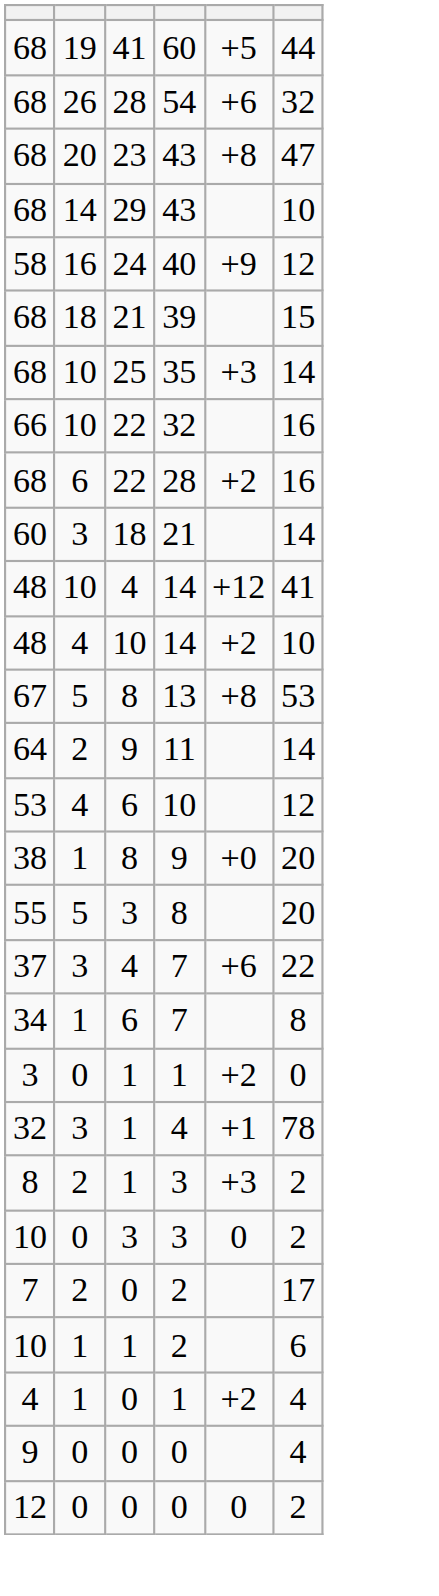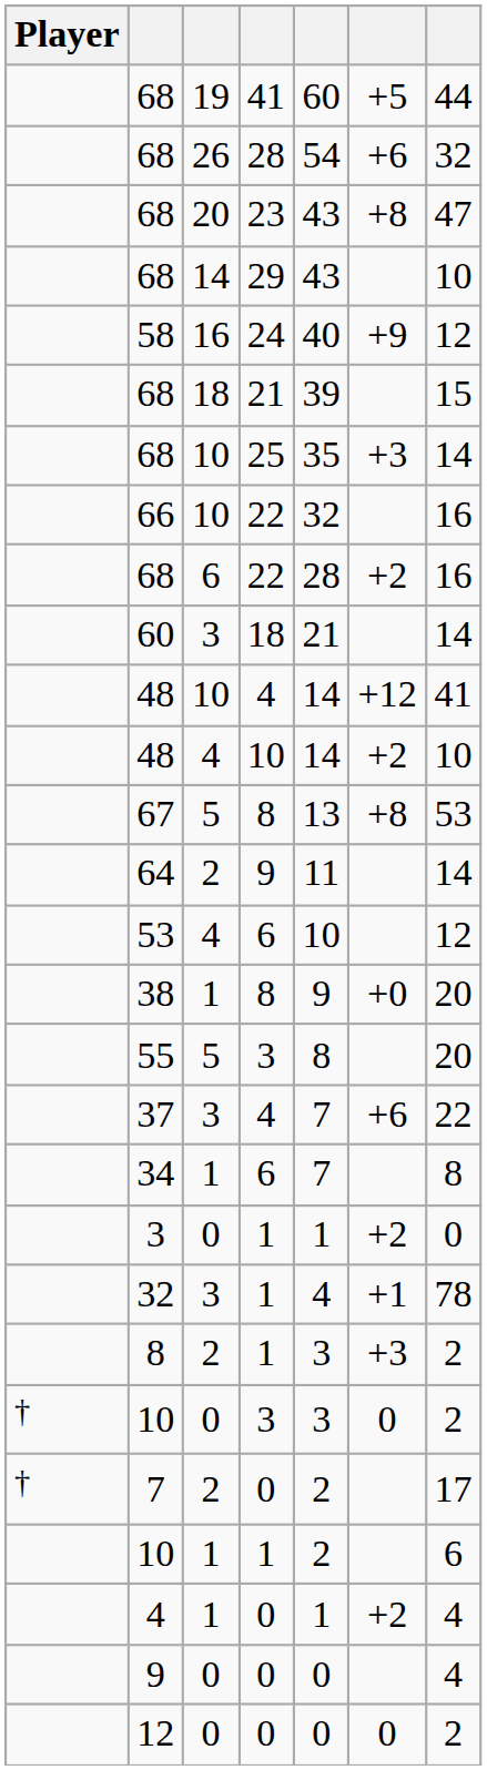 <table class="wikitable sortable" style="text-align:center;">
 <tr>
+<th>Player</th>
 <th></th>
 <th></th>
 <th></th>
 <th></th>
 <th data-sort-type="number"></th>
 <th></th>
 </tr>
 <tr>
+<td style="text-align:left;"></td>
 <td>68</td>
 <td>19</td>
 <td>41</td>
 <td>60</td>
 <td>+5</td>
 <td>44</td>
 </tr>
 <tr>
+<td style="text-align:left;"></td>
 <td>68</td>
 <td>26</td>
 <td>28</td>
 <td>54</td>
 <td>+6</td>
 <td>32</td>
 </tr>
 <tr>
+<td style="text-align:left;"></td>
 <td>68</td>
 <td>20</td>
 <td>23</td>
 <td>43</td>
 <td>+8</td>
 <td>47</td>
 </tr>
 <tr>
+<td style="text-align:left;"></td>
 <td>68</td>
 <td>14</td>
 <td>29</td>
 <td>43</td>
 <td></td>
 <td>10</td>
 </tr>
 <tr>
+<td style="text-align:left;"></td>
 <td>58</td>
 <td>16</td>
 <td>24</td>
 <td>40</td>
 <td>+9</td>
 <td>12</td>
 </tr>
 <tr>
+<td style="text-align:left;"></td>
 <td>68</td>
 <td>18</td>
 <td>21</td>
 <td>39</td>
 <td></td>
 <td>15</td>
 </tr>
 <tr>
+<td style="text-align:left;"></td>
 <td>68</td>
 <td>10</td>
 <td>25</td>
 <td>35</td>
 <td>+3</td>
 <td>14</td>
 </tr>
 <tr>
+<td style="text-align:left;"></td>
 <td>66</td>
 <td>10</td>
 <td>22</td>
 <td>32</td>
 <td></td>
 <td>16</td>
 </tr>
 <tr>
+<td style="text-align:left;"></td>
 <td>68</td>
 <td>6</td>
 <td>22</td>
 <td>28</td>
 <td>+2</td>
 <td>16</td>
 </tr>
 <tr>
+<td style="text-align:left;"></td>
 <td>60</td>
 <td>3</td>
 <td>18</td>
 <td>21</td>
 <td></td>
 <td>14</td>
 </tr>
 <tr>
+<td style="text-align:left;"></td>
 <td>48</td>
 <td>10</td>
 <td>4</td>
 <td>14</td>
 <td>+12</td>
 <td>41</td>
 </tr>
 <tr>
+<td style="text-align:left;"></td>
 <td>48</td>
 <td>4</td>
 <td>10</td>
 <td>14</td>
 <td>+2</td>
 <td>10</td>
 </tr>
 <tr>
+<td style="text-align:left;"></td>
 <td>67</td>
 <td>5</td>
 <td>8</td>
 <td>13</td>
 <td>+8</td>
 <td>53</td>
 </tr>
 <tr>
+<td style="text-align:left;"></td>
 <td>64</td>
 <td>2</td>
 <td>9</td>
 <td>11</td>
 <td></td>
 <td>14</td>
 </tr>
 <tr>
+<td style="text-align:left;"></td>
 <td>53</td>
 <td>4</td>
 <td>6</td>
 <td>10</td>
 <td></td>
 <td>12</td>
 </tr>
 <tr>
+<td style="text-align:left;"></td>
 <td>38</td>
 <td>1</td>
 <td>8</td>
 <td>9</td>
 <td>+0</td>
 <td>20</td>
 </tr>
 <tr>
+<td style="text-align:left;"></td>
 <td>55</td>
 <td>5</td>
 <td>3</td>
 <td>8</td>
 <td></td>
 <td>20</td>
 </tr>
 <tr>
+<td style="text-align:left;"></td>
 <td>37</td>
 <td>3</td>
 <td>4</td>
 <td>7</td>
 <td>+6</td>
 <td>22</td>
 </tr>
 <tr>
+<td style="text-align:left;"></td>
 <td>34</td>
 <td>1</td>
 <td>6</td>
 <td>7</td>
 <td></td>
 <td>8</td>
 </tr>
 <tr>
+<td style="text-align:left;"></td>
 <td>3</td>
 <td>0</td>
 <td>1</td>
 <td>1</td>
 <td>+2</td>
 <td>0</td>
 </tr>
 <tr>
+<td style="text-align:left;"></td>
 <td>32</td>
 <td>3</td>
 <td>1</td>
 <td>4</td>
 <td>+1</td>
 <td>78</td>
 </tr>
 <tr>
+<td style="text-align:left;"></td>
 <td>8</td>
 <td>2</td>
 <td>1</td>
 <td>3</td>
 <td>+3</td>
 <td>2</td>
 </tr>
 <tr>
+<td style="text-align:left;"><sup>†</sup></td>
 <td>10</td>
 <td>0</td>
 <td>3</td>
 <td>3</td>
 <td>0</td>
 <td>2</td>
 </tr>
 <tr>
+<td style="text-align:left;"><sup>†</sup></td>
 <td>7</td>
 <td>2</td>
 <td>0</td>
 <td>2</td>
 <td></td>
 <td>17</td>
 </tr>
 <tr>
+<td style="text-align:left;"></td>
 <td>10</td>
 <td>1</td>
 <td>1</td>
 <td>2</td>
 <td></td>
 <td>6</td>
 </tr>
 <tr>
+<td style="text-align:left;"></td>
 <td>4</td>
 <td>1</td>
 <td>0</td>
 <td>1</td>
 <td>+2</td>
 <td>4</td>
 </tr>
 <tr>
+<td style="text-align:left;"></td>
 <td>9</td>
 <td>0</td>
 <td>0</td>
 <td>0</td>
 <td></td>
 <td>4</td>
 </tr>
 <tr>
+<td style="text-align:left;"></td>
 <td>12</td>
 <td>0</td>
 <td>0</td>
 <td>0</td>
 <td>0</td>
 <td>2</td>
 </tr>
 </table>
